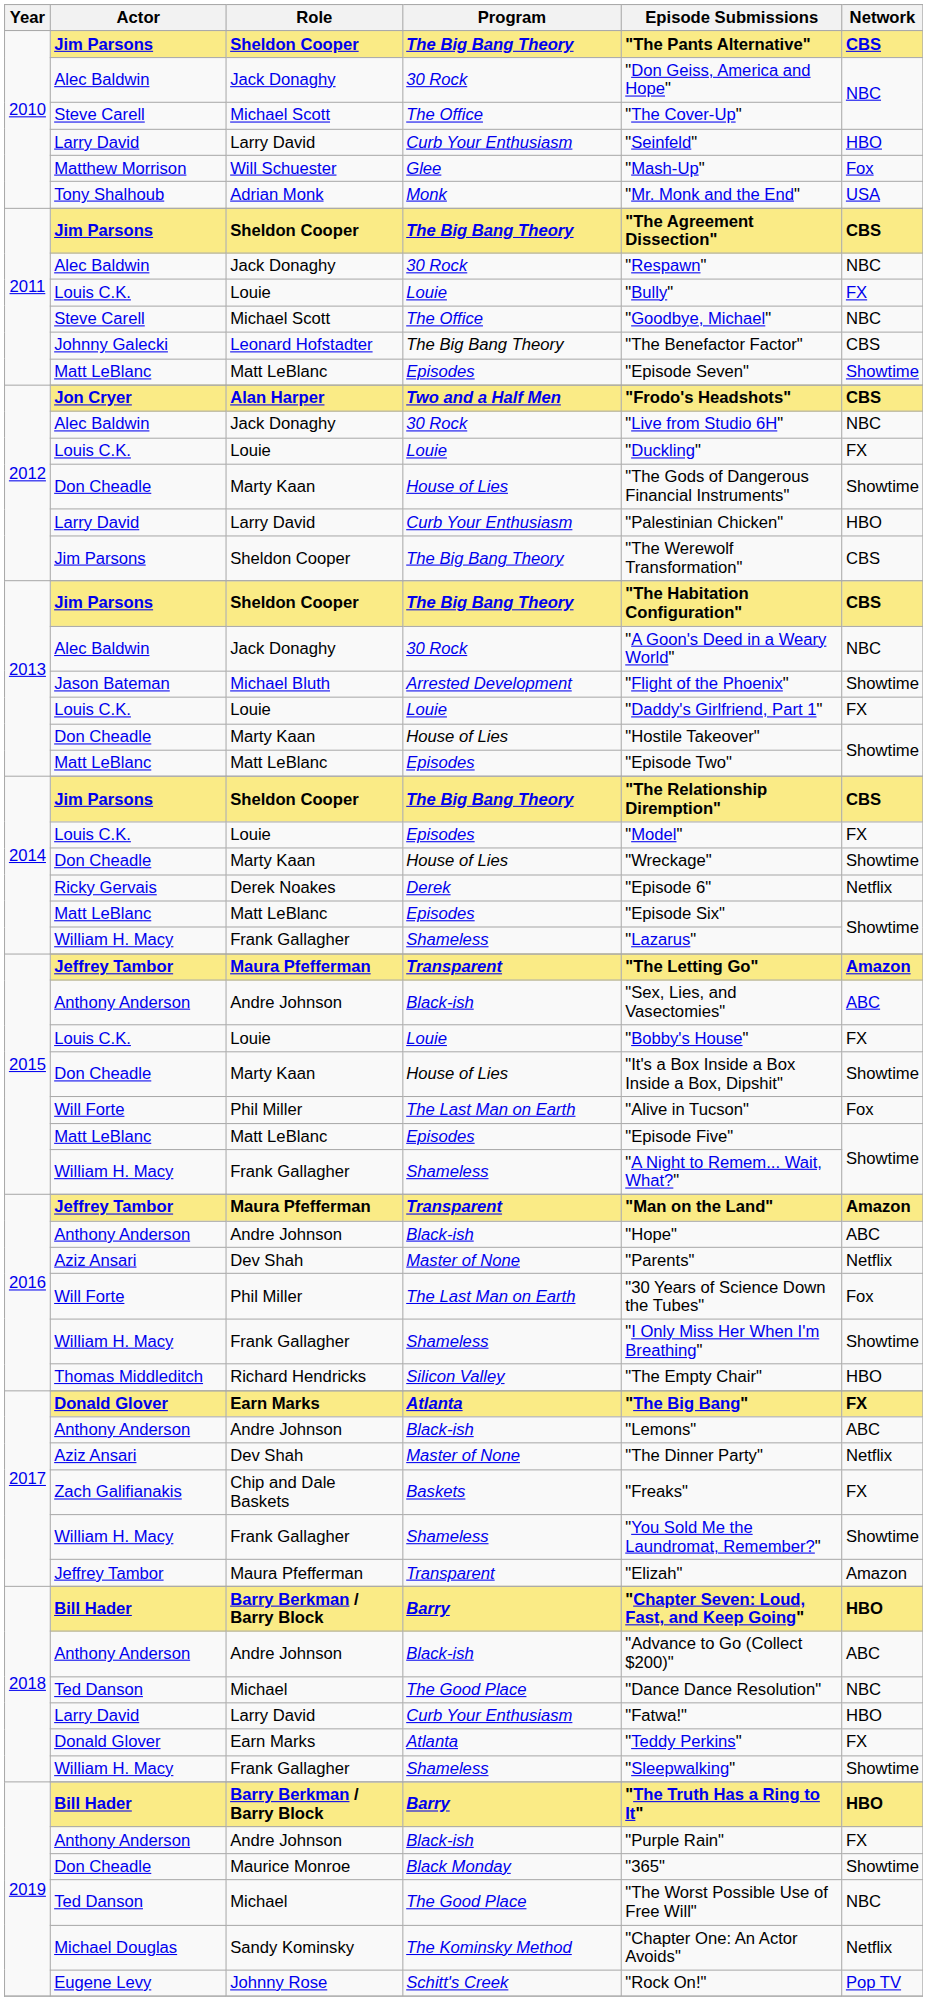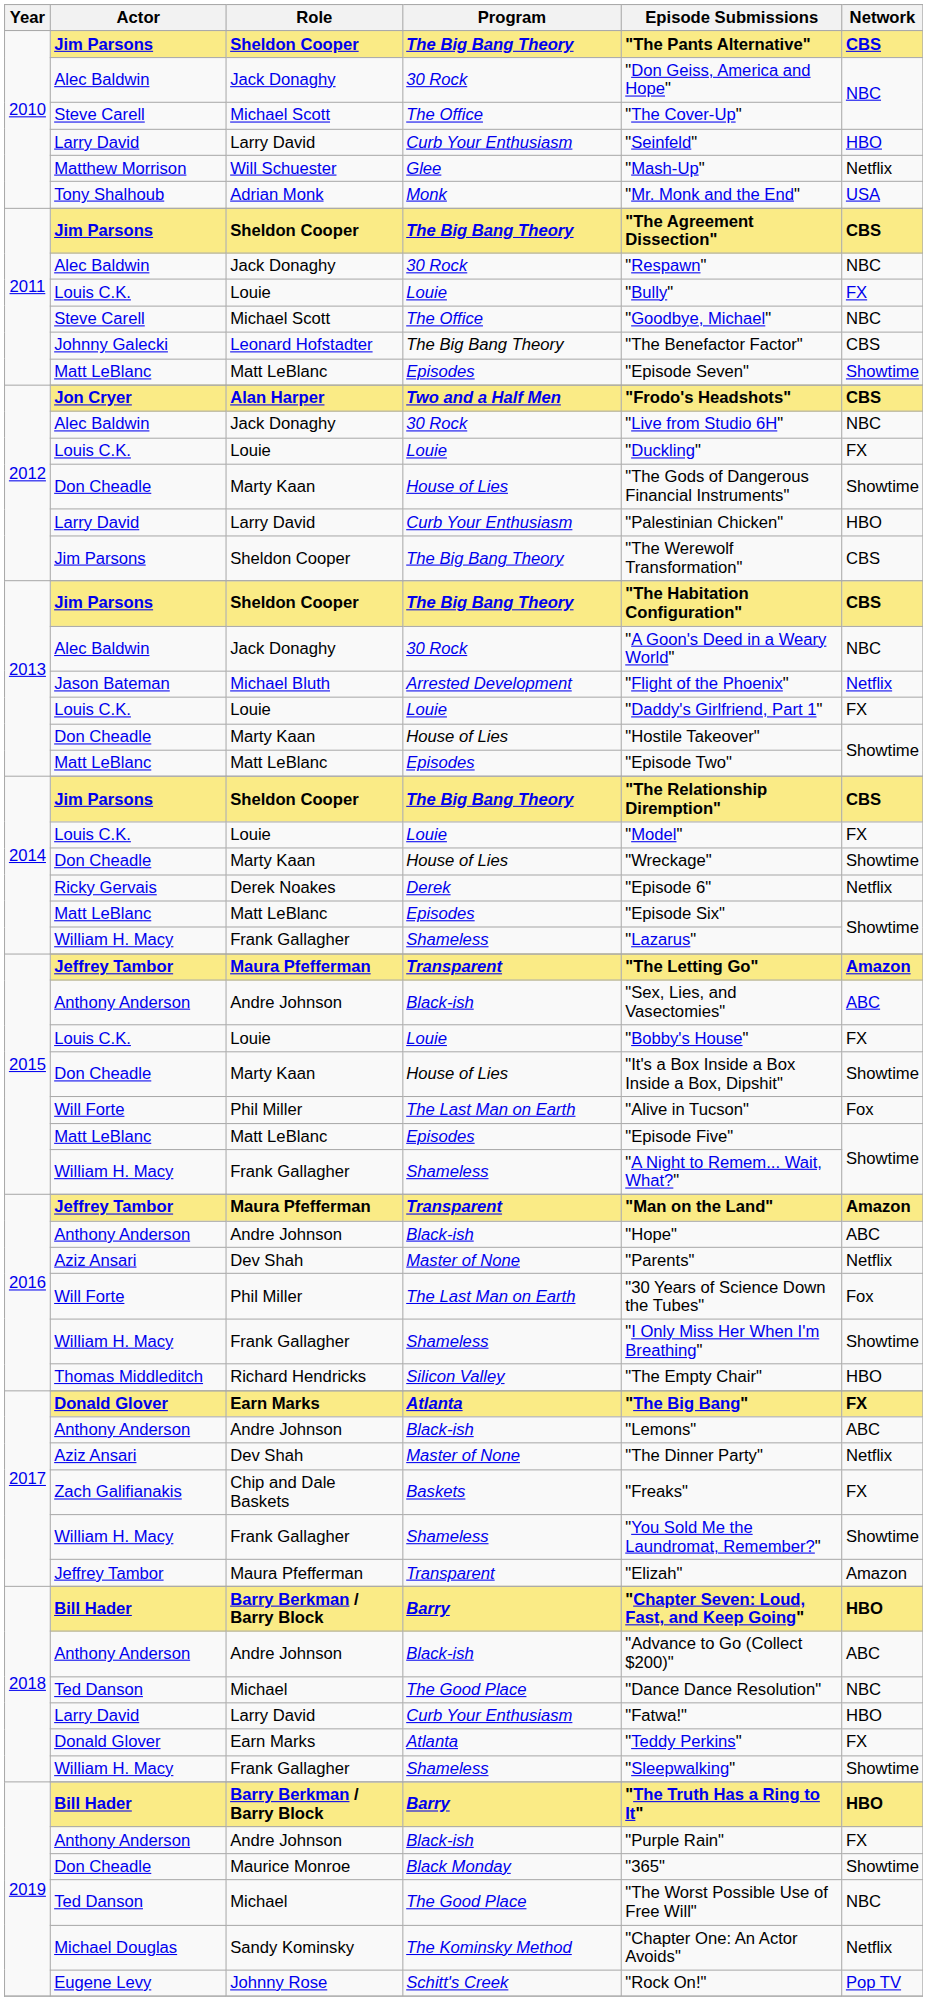 <table class="wikitable" style="width:100%">
 <tr bgcolor="#bebebe">
 <th width="5%">Year</th>
 <th width="20%">Actor</th>
 <th width="20%">Role</th>
 <th width="25%">Program</th>
 <th width="25%">Episode Submissions</th>
 <th width="5%">Network</th>
 </tr>
 <tr>
 <td rowspan=7 style="text-align:center"><a href='#'>2010</a><br> <br></td>
 </tr>
 <tr style="background:#FAEB86">
 <td><strong><a href='#'>Jim Parsons</a></strong></td>
 <td><strong><a href='#'>Sheldon Cooper</a></strong></td>
 <td><strong><em><a href='#'>The Big Bang Theory</a></em></strong></td>
 <td><strong>"The Pants Alternative"</strong></td>
 <td><strong><a href='#'>CBS</a></strong></td>
 </tr>
 <tr>
 <td><a href='#'>Alec Baldwin</a></td>
 <td><a href='#'>Jack Donaghy</a></td>
 <td><em><a href='#'>30 Rock</a></em></td>
 <td>"<a href='#'>Don Geiss, America and Hope</a>"</td>
 <td rowspan=2><a href='#'>NBC</a></td>
 </tr>
 <tr>
 <td><a href='#'>Steve Carell</a></td>
 <td><a href='#'>Michael Scott</a></td>
 <td><em><a href='#'>The Office</a></em></td>
 <td>"<a href='#'>The Cover-Up</a>"</td>
 </tr>
 <tr>
 <td><a href='#'>Larry David</a></td>
 <td>Larry David</td>
 <td><em><a href='#'>Curb Your Enthusiasm</a></em></td>
 <td>"<a href='#'>Seinfeld</a>"</td>
 <td><a href='#'>HBO</a></td>
 </tr>
 <tr>
 <td><a href='#'>Matthew Morrison</a></td>
 <td><a href='#'>Will Schuester</a></td>
 <td><em><a href='#'>Glee</a></em></td>
 <td>"<a href='#'>Mash-Up</a>"</td>
-<td><a href='#'>Fox</a></td>
+<td>Netflix</td>
 </tr>
 <tr>
 <td><a href='#'>Tony Shalhoub</a></td>
 <td><a href='#'>Adrian Monk</a></td>
 <td><em><a href='#'>Monk</a></em></td>
 <td>"<a href='#'>Mr. Monk and the End</a>"</td>
 <td><a href='#'>USA</a></td>
 </tr>
 <tr>
 <td rowspan=7 style="text-align:center"><a href='#'>2011</a><br> <br></td>
 </tr>
 <tr style="background:#FAEB86">
 <td><strong><a href='#'>Jim Parsons</a></strong></td>
 <td><strong>Sheldon Cooper</strong></td>
 <td><strong><em><a href='#'>The Big Bang Theory</a></em></strong></td>
 <td><strong>"The Agreement Dissection"</strong></td>
 <td><strong>CBS</strong></td>
 </tr>
 <tr>
 <td><a href='#'>Alec Baldwin</a></td>
 <td>Jack Donaghy</td>
 <td><em><a href='#'>30 Rock</a></em></td>
 <td>"<a href='#'>Respawn</a>"</td>
 <td>NBC</td>
 </tr>
 <tr>
 <td><a href='#'>Louis C.K.</a></td>
 <td>Louie</td>
 <td><em><a href='#'>Louie</a></em></td>
 <td>"<a href='#'>Bully</a>"</td>
 <td><a href='#'>FX</a></td>
 </tr>
 <tr>
 <td><a href='#'>Steve Carell</a></td>
 <td>Michael Scott</td>
 <td><em><a href='#'>The Office</a></em></td>
 <td>"<a href='#'>Goodbye, Michael</a>"</td>
 <td>NBC</td>
 </tr>
 <tr>
 <td><a href='#'>Johnny Galecki</a></td>
 <td><a href='#'>Leonard Hofstadter</a></td>
 <td><em>The Big Bang Theory</em></td>
 <td>"The Benefactor Factor"</td>
 <td>CBS</td>
 </tr>
 <tr>
 <td><a href='#'>Matt LeBlanc</a></td>
 <td>Matt LeBlanc</td>
 <td><em><a href='#'>Episodes</a></em></td>
 <td>"Episode Seven"</td>
 <td><a href='#'>Showtime</a></td>
 </tr>
 <tr>
 <td rowspan=7 style="text-align:center"><a href='#'>2012</a><br> <br></td>
 </tr>
 <tr style="background:#FAEB86">
 <td><strong><a href='#'>Jon Cryer</a></strong></td>
 <td><strong><a href='#'>Alan Harper</a></strong></td>
 <td><strong><em><a href='#'>Two and a Half Men</a></em></strong></td>
 <td><strong>"Frodo's Headshots"</strong></td>
 <td><strong>CBS</strong></td>
 </tr>
 <tr>
 <td><a href='#'>Alec Baldwin</a></td>
 <td>Jack Donaghy</td>
 <td><em><a href='#'>30 Rock</a></em></td>
 <td>"<a href='#'>Live from Studio 6H</a>"</td>
 <td>NBC</td>
 </tr>
 <tr>
 <td><a href='#'>Louis C.K.</a></td>
 <td>Louie</td>
 <td><em><a href='#'>Louie</a></em></td>
 <td>"<a href='#'>Duckling</a>"</td>
 <td>FX</td>
 </tr>
 <tr>
 <td><a href='#'>Don Cheadle</a></td>
 <td>Marty Kaan</td>
 <td><em><a href='#'>House of Lies</a></em></td>
 <td>"The Gods of Dangerous Financial Instruments"</td>
 <td>Showtime</td>
 </tr>
 <tr>
 <td><a href='#'>Larry David</a></td>
 <td>Larry David</td>
 <td><em><a href='#'>Curb Your Enthusiasm</a></em></td>
 <td>"Palestinian Chicken"</td>
 <td>HBO</td>
 </tr>
 <tr>
 <td><a href='#'>Jim Parsons</a></td>
 <td>Sheldon Cooper</td>
 <td><em><a href='#'>The Big Bang Theory</a></em></td>
 <td>"The Werewolf Transformation"</td>
 <td>CBS</td>
 </tr>
 <tr>
 <td rowspan=7 style="text-align:center"><a href='#'>2013</a><br> <br></td>
 </tr>
 <tr style="background:#FAEB86">
 <td><strong><a href='#'>Jim Parsons</a></strong></td>
 <td><strong>Sheldon Cooper</strong></td>
 <td><strong><em><a href='#'>The Big Bang Theory</a></em></strong></td>
 <td><strong>"The Habitation Configuration"</strong></td>
 <td><strong>CBS</strong></td>
 </tr>
 <tr>
 <td><a href='#'>Alec Baldwin</a></td>
 <td>Jack Donaghy</td>
 <td><em><a href='#'>30 Rock</a></em></td>
 <td>"<a href='#'>A Goon's Deed in a Weary World</a>"</td>
 <td>NBC</td>
 </tr>
 <tr>
 <td><a href='#'>Jason Bateman</a></td>
 <td><a href='#'>Michael Bluth</a></td>
 <td><em><a href='#'>Arrested Development</a></em></td>
 <td>"<a href='#'>Flight of the Phoenix</a>"</td>
-<td>Showtime</td>
+<td><a href='#'>Netflix</a></td>
 </tr>
 <tr>
 <td><a href='#'>Louis C.K.</a></td>
 <td>Louie</td>
 <td><em><a href='#'>Louie</a></em></td>
 <td>"<a href='#'>Daddy's Girlfriend, Part 1</a>"</td>
 <td>FX</td>
 </tr>
 <tr>
 <td><a href='#'>Don Cheadle</a></td>
 <td>Marty Kaan</td>
 <td><em>House of Lies</em></td>
 <td>"Hostile Takeover"</td>
 <td rowspan="2">Showtime</td>
 </tr>
 <tr>
 <td><a href='#'>Matt LeBlanc</a></td>
 <td>Matt LeBlanc</td>
 <td><em><a href='#'>Episodes</a></em></td>
 <td>"Episode Two"</td>
 </tr>
 <tr>
 <td rowspan=7 style="text-align:center"><a href='#'>2014</a><br> <br></td>
 </tr>
 <tr style="background:#FAEB86">
 <td><strong><a href='#'>Jim Parsons</a></strong></td>
 <td><strong>Sheldon Cooper</strong></td>
 <td><strong><em><a href='#'>The Big Bang Theory</a></em></strong></td>
 <td><strong>"The Relationship Diremption"</strong></td>
 <td><strong>CBS</strong></td>
 </tr>
 <tr>
 <td><a href='#'>Louis C.K.</a></td>
 <td>Louie</td>
-<td><em><a href='#'>Episodes</a></em></td>
+<td><em><a href='#'>Louie</a></em></td>
 <td>"<a href='#'>Model</a>"</td>
 <td>FX</td>
 </tr>
 <tr>
 <td><a href='#'>Don Cheadle</a></td>
 <td>Marty Kaan</td>
 <td><em>House of Lies</em></td>
 <td>"Wreckage"</td>
 <td>Showtime</td>
 </tr>
 <tr>
 <td><a href='#'>Ricky Gervais</a></td>
 <td>Derek Noakes</td>
 <td><em><a href='#'>Derek</a></em></td>
 <td>"Episode 6"</td>
 <td>Netflix</td>
 </tr>
 <tr>
 <td><a href='#'>Matt LeBlanc</a></td>
 <td>Matt LeBlanc</td>
 <td><em><a href='#'>Episodes</a></em></td>
 <td>"Episode Six"</td>
 <td rowspan=2>Showtime</td>
 </tr>
 <tr>
 <td><a href='#'>William H. Macy</a></td>
 <td>Frank Gallagher</td>
 <td><em><a href='#'>Shameless</a></em></td>
 <td>"<a href='#'>Lazarus</a>"</td>
 </tr>
 <tr>
 <td rowspan=8 style="text-align:center"><a href='#'>2015</a><br> <br></td>
 </tr>
 <tr style="background:#FAEB86">
 <td><strong><a href='#'>Jeffrey Tambor</a></strong></td>
 <td><strong><a href='#'>Maura Pfefferman</a></strong></td>
 <td><strong><em><a href='#'>Transparent</a></em></strong></td>
 <td><strong>"The Letting Go"</strong></td>
 <td><strong><a href='#'>Amazon</a></strong></td>
 </tr>
 <tr>
 <td><a href='#'>Anthony Anderson</a></td>
 <td>Andre Johnson</td>
 <td><em><a href='#'>Black-ish</a></em></td>
 <td>"Sex, Lies, and Vasectomies"</td>
 <td><a href='#'>ABC</a></td>
 </tr>
 <tr>
 <td><a href='#'>Louis C.K.</a></td>
 <td>Louie</td>
 <td><em><a href='#'>Louie</a></em></td>
 <td>"<a href='#'>Bobby's House</a>"</td>
 <td>FX</td>
 </tr>
 <tr>
 <td><a href='#'>Don Cheadle</a></td>
 <td>Marty Kaan</td>
 <td><em>House of Lies</em></td>
 <td>"It's a Box Inside a Box Inside a Box, Dipshit"</td>
 <td>Showtime</td>
 </tr>
 <tr>
 <td><a href='#'>Will Forte</a></td>
 <td>Phil Miller</td>
 <td><em><a href='#'>The Last Man on Earth</a></em></td>
 <td>"Alive in Tucson"</td>
 <td>Fox</td>
 </tr>
 <tr>
 <td><a href='#'>Matt LeBlanc</a></td>
 <td>Matt LeBlanc</td>
 <td><em><a href='#'>Episodes</a></em></td>
 <td>"Episode Five"</td>
 <td rowspan="2">Showtime</td>
 </tr>
 <tr>
 <td><a href='#'>William H. Macy</a></td>
 <td>Frank Gallagher</td>
 <td><em><a href='#'>Shameless</a></em></td>
 <td>"<a href='#'>A Night to Remem... Wait, What?</a>"</td>
 </tr>
 <tr>
 <td rowspan=7 style="text-align:center"><a href='#'>2016</a><br> <br></td>
 </tr>
 <tr style="background:#FAEB86" colspan="5" |>
 <td><strong><a href='#'>Jeffrey Tambor</a></strong></td>
 <td><strong>Maura Pfefferman</strong></td>
 <td><strong><em><a href='#'>Transparent</a></em></strong></td>
 <td><strong>"Man on the Land"</strong></td>
 <td><strong>Amazon</strong></td>
 </tr>
 <tr>
 <td><a href='#'>Anthony Anderson</a></td>
 <td>Andre Johnson</td>
 <td><em><a href='#'>Black-ish</a></em></td>
 <td>"Hope"</td>
 <td>ABC</td>
 </tr>
 <tr>
 <td><a href='#'>Aziz Ansari</a></td>
 <td>Dev Shah</td>
 <td><em><a href='#'>Master of None</a></em></td>
 <td>"Parents"</td>
 <td>Netflix</td>
 </tr>
 <tr>
 <td><a href='#'>Will Forte</a></td>
 <td>Phil Miller</td>
 <td><em><a href='#'>The Last Man on Earth</a></em></td>
 <td>"30 Years of Science Down the Tubes"</td>
 <td>Fox</td>
 </tr>
 <tr>
 <td><a href='#'>William H. Macy</a></td>
 <td>Frank Gallagher</td>
 <td><em><a href='#'>Shameless</a></em></td>
 <td>"<a href='#'>I Only Miss Her When I'm Breathing</a>"</td>
 <td>Showtime</td>
 </tr>
 <tr>
 <td><a href='#'>Thomas Middleditch</a></td>
 <td>Richard Hendricks</td>
 <td><em><a href='#'>Silicon Valley</a></em></td>
 <td>"The Empty Chair"</td>
 <td>HBO</td>
 </tr>
 <tr>
 <td rowspan=7 style="text-align:center"><a href='#'>2017</a><br><br></td>
 </tr>
 <tr style="background:#FAEB86" colspan="5" |>
 <td><strong><a href='#'>Donald Glover</a></strong></td>
 <td><strong>Earn Marks</strong></td>
 <td><strong><em><a href='#'>Atlanta</a></em></strong></td>
 <td><strong>"<a href='#'>The Big Bang</a>"</strong></td>
 <td><strong>FX</strong></td>
 </tr>
 <tr>
 <td><a href='#'>Anthony Anderson</a></td>
 <td>Andre Johnson</td>
 <td><em><a href='#'>Black-ish</a></em></td>
 <td>"Lemons"</td>
 <td>ABC</td>
 </tr>
 <tr>
 <td><a href='#'>Aziz Ansari</a></td>
 <td>Dev Shah</td>
 <td><em><a href='#'>Master of None</a></em></td>
 <td>"The Dinner Party"</td>
 <td>Netflix</td>
 </tr>
 <tr>
 <td><a href='#'>Zach Galifianakis</a></td>
 <td>Chip and Dale Baskets</td>
 <td><em><a href='#'>Baskets</a></em></td>
 <td>"Freaks"</td>
 <td>FX</td>
 </tr>
 <tr>
 <td><a href='#'>William H. Macy</a></td>
 <td>Frank Gallagher</td>
 <td><em><a href='#'>Shameless</a></em></td>
 <td>"<a href='#'>You Sold Me the Laundromat, Remember?</a>"</td>
 <td>Showtime</td>
 </tr>
 <tr>
 <td><a href='#'>Jeffrey Tambor</a></td>
 <td>Maura Pfefferman</td>
 <td><em><a href='#'>Transparent</a></em></td>
 <td>"Elizah"</td>
 <td>Amazon</td>
 </tr>
 <tr>
 <td rowspan=7 style="text-align:center"><a href='#'>2018</a><br></td>
 </tr>
 <tr style="background:#FAEB86">
 <td><strong><a href='#'>Bill Hader</a></strong></td>
 <td><strong><a href='#'>Barry Berkman</a> / Barry Block</strong></td>
 <td><strong><em><a href='#'>Barry</a></em></strong></td>
 <td><strong>"<a href='#'>Chapter Seven: Loud, Fast, and Keep Going</a>"</strong></td>
 <td><strong>HBO</strong></td>
 </tr>
 <tr>
 <td><a href='#'>Anthony Anderson</a></td>
 <td>Andre Johnson</td>
 <td><em><a href='#'>Black-ish</a></em></td>
 <td>"Advance to Go (Collect $200)"</td>
 <td>ABC</td>
 </tr>
 <tr>
 <td><a href='#'>Ted Danson</a></td>
 <td>Michael</td>
 <td><em><a href='#'>The Good Place</a></em></td>
 <td>"Dance Dance Resolution"</td>
 <td>NBC</td>
 </tr>
 <tr>
 <td><a href='#'>Larry David</a></td>
 <td>Larry David</td>
 <td><em><a href='#'>Curb Your Enthusiasm</a></em></td>
 <td>"Fatwa!"</td>
 <td>HBO</td>
 </tr>
 <tr>
 <td><a href='#'>Donald Glover</a></td>
 <td>Earn Marks</td>
 <td><em><a href='#'>Atlanta</a></em></td>
 <td>"<a href='#'>Teddy Perkins</a>"</td>
 <td>FX</td>
 </tr>
 <tr>
 <td><a href='#'>William H. Macy</a></td>
 <td>Frank Gallagher</td>
 <td><em><a href='#'>Shameless</a></em></td>
 <td>"<a href='#'>Sleepwalking</a>"</td>
 <td>Showtime</td>
 </tr>
 <tr>
 <td rowspan=7 style="text-align:center"><a href='#'>2019</a><br></td>
 </tr>
 <tr style="background:#FAEB86">
 <td><strong><a href='#'>Bill Hader</a></strong></td>
 <td><strong><a href='#'>Barry Berkman</a> / Barry Block</strong></td>
 <td><strong><em><a href='#'>Barry</a></em></strong></td>
 <td><strong>"<a href='#'>The Truth Has a Ring to It</a>"</strong></td>
 <td><strong>HBO</strong></td>
 </tr>
 <tr>
 <td><a href='#'>Anthony Anderson</a></td>
 <td>Andre Johnson</td>
 <td><em><a href='#'>Black-ish</a></em></td>
 <td>"Purple Rain"</td>
 <td>FX</td>
 </tr>
 <tr>
 <td><a href='#'>Don Cheadle</a></td>
 <td>Maurice Monroe</td>
 <td><em><a href='#'>Black Monday</a></em></td>
 <td>"365"</td>
 <td>Showtime</td>
 </tr>
 <tr>
 <td><a href='#'>Ted Danson</a></td>
 <td>Michael</td>
 <td><em><a href='#'>The Good Place</a></em></td>
 <td>"The Worst Possible Use of Free Will"</td>
 <td>NBC</td>
 </tr>
 <tr>
 <td><a href='#'>Michael Douglas</a></td>
 <td>Sandy Kominsky</td>
 <td><em><a href='#'>The Kominsky Method</a></em></td>
 <td>"Chapter One: An Actor Avoids"</td>
 <td>Netflix</td>
 </tr>
 <tr>
 <td><a href='#'>Eugene Levy</a></td>
 <td><a href='#'>Johnny Rose</a></td>
 <td><em><a href='#'>Schitt's Creek</a></em></td>
 <td>"Rock On!"</td>
 <td><a href='#'>Pop TV</a></td>
 </tr>
 <tr>
 </tr>
 </table>
